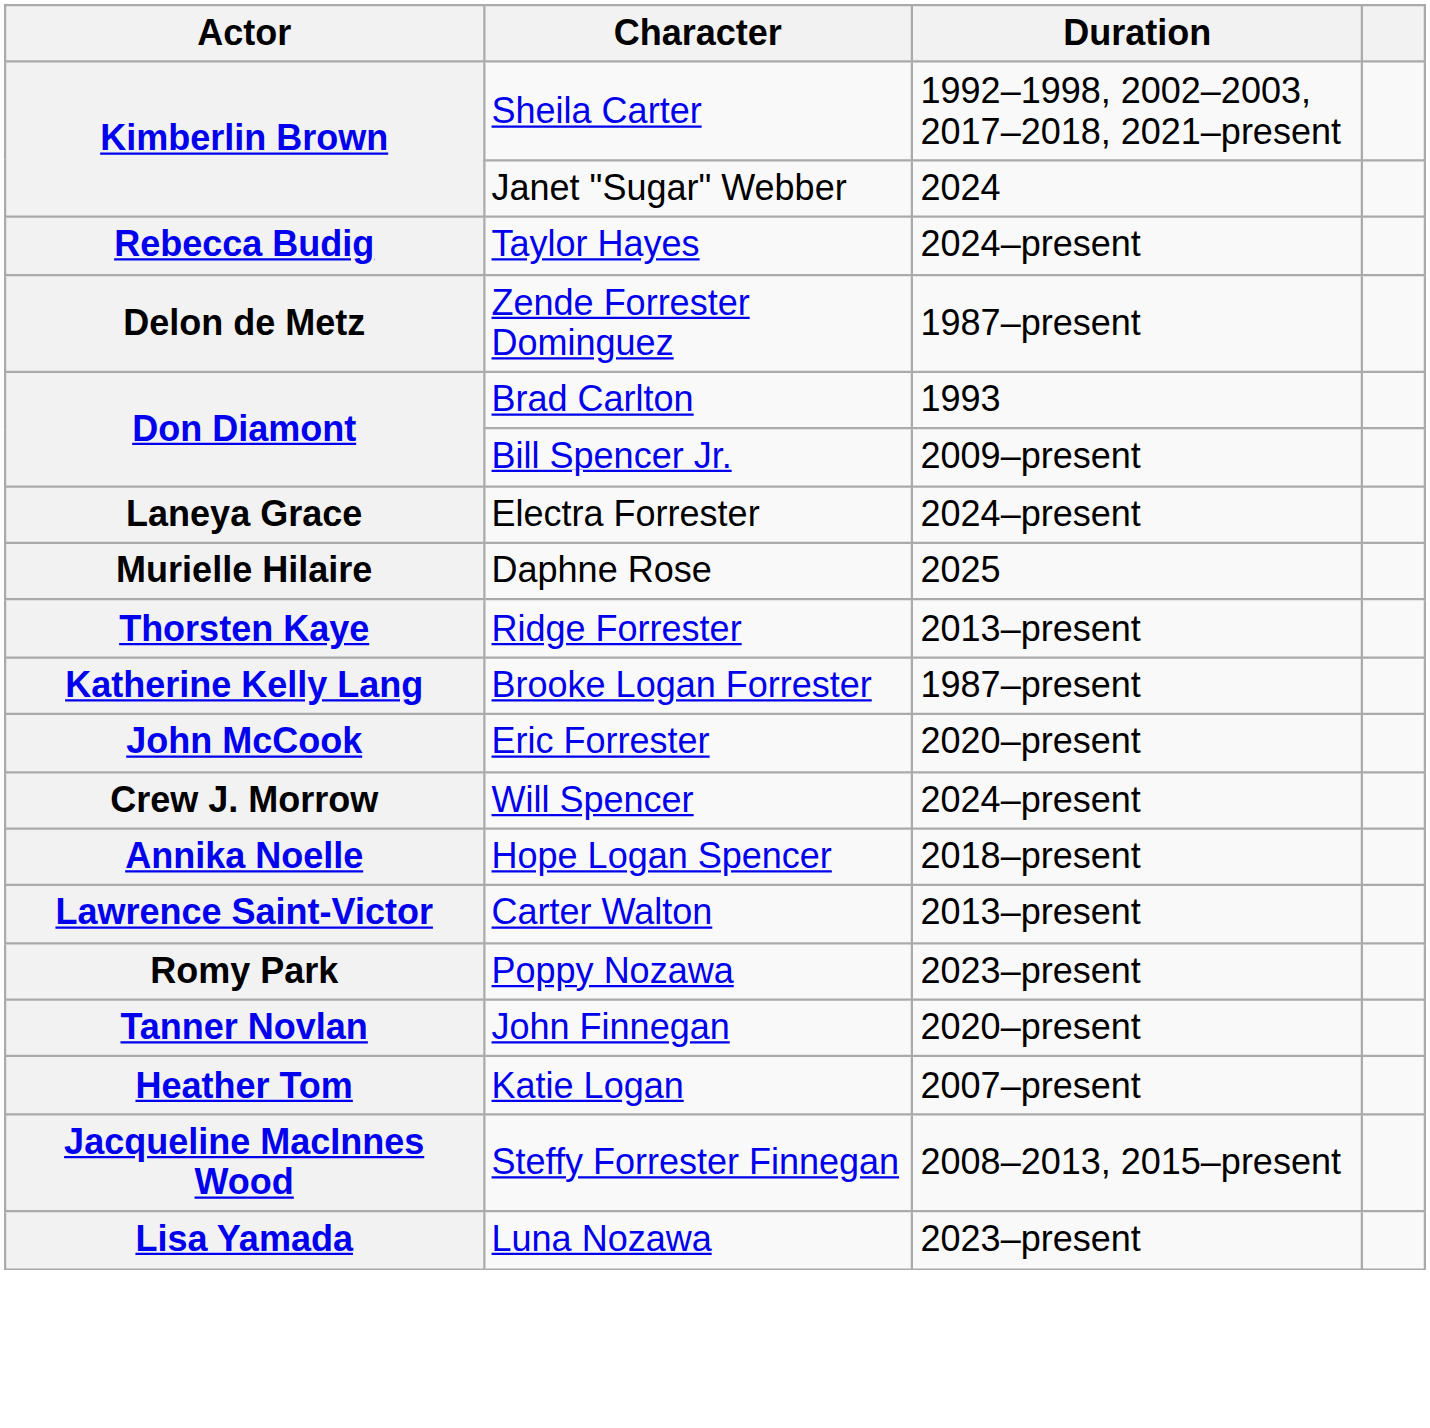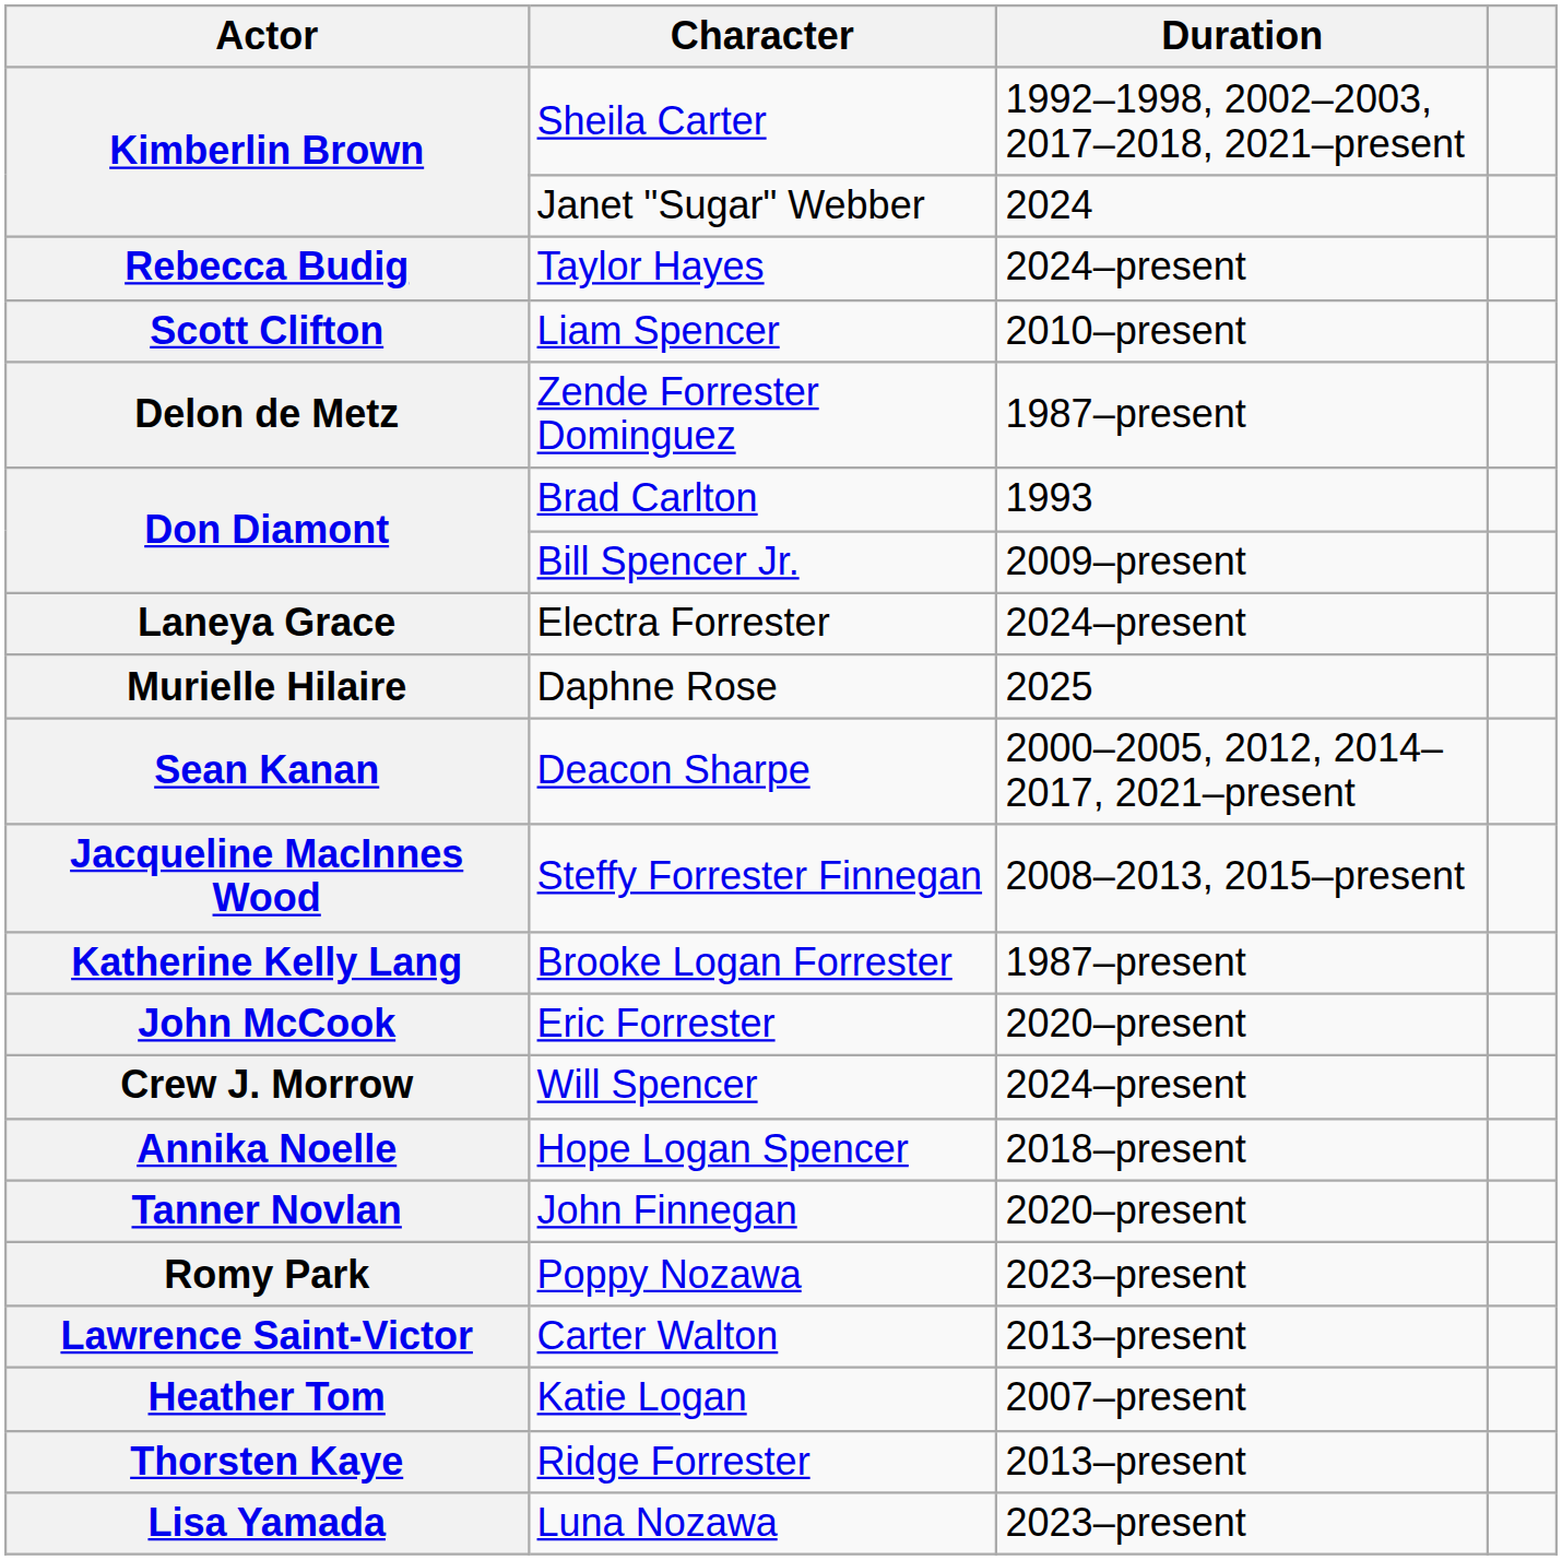 <table class="wikitable plainrowheaders unsortable" style="width:50%;">
 <tr>
 <th scope="col" style="width:35em;">Actor</th>
 <th scope="col" style="width:30em;">Character</th>
 <th scope="col" style="width:35em;">Duration</th>
 <th scope="col" style="width:5em;"><br></th>
 </tr>
 <tr>
 <th scope="row" rowspan="2"><a href='#'>Kimberlin Brown</a></th>
 <td><a href='#'>Sheila Carter</a></td>
 <td>1992–1998, 2002–2003, 2017–2018, 2021–present</td>
 <td style="text-align:center;"></td>
 </tr>
 <tr>
 <td>Janet "Sugar" Webber</td>
 <td>2024</td>
 <td style="text-align:center;"></td>
 </tr>
 <tr>
 <th scope="row"><a href='#'>Rebecca Budig</a></th>
 <td><a href='#'>Taylor Hayes</a></td>
 <td>2024–present</td>
+<td style="text-align:center;"></td>
+</tr>
+<tr>
+<th scope="row"><a href='#'>Scott Clifton</a></th>
+<td><a href='#'>Liam Spencer</a></td>
+<td>2010–present</td>
 <td style="text-align:center;"></td>
 </tr>
 <tr>
 <th scope="row">Delon de Metz</th>
 <td><a href='#'>Zende Forrester Dominguez</a></td>
 <td>1987–present</td>
 <td style="text-align:center;"></td>
 </tr>
 <tr>
 <th scope="row" rowspan="2"><a href='#'>Don Diamont</a></th>
 <td><a href='#'>Brad Carlton</a></td>
 <td>1993</td>
 <td style="text-align:center;"></td>
 </tr>
 <tr>
 <td><a href='#'>Bill Spencer Jr.</a></td>
 <td>2009–present</td>
 <td style="text-align:center;"></td>
 </tr>
 <tr>
 <th scope="row">Laneya Grace</th>
 <td>Electra Forrester</td>
 <td>2024–present</td>
 <td style="text-align:center;"></td>
 </tr>
 <tr>
 <th scope="row">Murielle Hilaire</th>
 <td>Daphne Rose</td>
 <td>2025</td>
 <td style="text-align:center;"></td>
 </tr>
 <tr>
-<th scope="row"><a href='#'>Thorsten Kaye</a></th>
-<td><a href='#'>Ridge Forrester</a></td>
-<td>2013–present</td>
+<th scope="row"><a href='#'>Sean Kanan</a></th>
+<td><a href='#'>Deacon Sharpe</a></td>
+<td>2000–2005, 2012, 2014–2017, 2021–present</td>
+<td style="text-align:center;"></td>
+</tr>
+<tr>
+<th scope="row"><a href='#'>Jacqueline MacInnes Wood</a></th>
+<td><a href='#'>Steffy Forrester Finnegan</a></td>
+<td>2008–2013, 2015–present</td>
 <td style="text-align:center;"></td>
 </tr>
 <tr>
 <th scope="row"><a href='#'>Katherine Kelly Lang</a></th>
 <td><a href='#'>Brooke Logan Forrester</a></td>
 <td>1987–present</td>
 <td style="text-align:center;"></td>
 </tr>
 <tr>
 <th scope="row"><a href='#'>John McCook</a></th>
 <td><a href='#'>Eric Forrester</a></td>
 <td>2020–present</td>
 <td style="text-align:center;"></td>
 </tr>
 <tr>
 <th scope="row">Crew J. Morrow</th>
 <td><a href='#'>Will Spencer</a></td>
 <td>2024–present</td>
 <td style="text-align:center;"></td>
 </tr>
 <tr>
 <th scope="row"><a href='#'>Annika Noelle</a></th>
 <td><a href='#'>Hope Logan Spencer</a></td>
 <td>2018–present</td>
 <td style="text-align:center;"></td>
 </tr>
 <tr>
-<th scope="row"><a href='#'>Lawrence Saint-Victor</a></th>
-<td><a href='#'>Carter Walton</a></td>
-<td>2013–present</td>
+<th scope="row"><a href='#'>Tanner Novlan</a></th>
+<td><a href='#'>John Finnegan</a></td>
+<td>2020–present</td>
 <td style="text-align:center;"></td>
 </tr>
 <tr>
 <th scope="row">Romy Park</th>
 <td><a href='#'>Poppy Nozawa</a></td>
 <td>2023–present</td>
 <td style="text-align:center;"></td>
 </tr>
 <tr>
-<th scope="row"><a href='#'>Tanner Novlan</a></th>
-<td><a href='#'>John Finnegan</a></td>
-<td>2020–present</td>
+<th scope="row"><a href='#'>Lawrence Saint-Victor</a></th>
+<td><a href='#'>Carter Walton</a></td>
+<td>2013–present</td>
 <td style="text-align:center;"></td>
 </tr>
 <tr>
 <th scope="row"><a href='#'>Heather Tom</a></th>
 <td><a href='#'>Katie Logan</a></td>
 <td>2007–present</td>
 <td style="text-align:center;"></td>
 </tr>
 <tr>
-<th scope="row"><a href='#'>Jacqueline MacInnes Wood</a></th>
-<td><a href='#'>Steffy Forrester Finnegan</a></td>
-<td>2008–2013, 2015–present</td>
+<th scope="row"><a href='#'>Thorsten Kaye</a></th>
+<td><a href='#'>Ridge Forrester</a></td>
+<td>2013–present</td>
 <td style="text-align:center;"></td>
 </tr>
 <tr>
 <th scope="row"><a href='#'>Lisa Yamada</a></th>
 <td><a href='#'>Luna Nozawa</a></td>
 <td>2023–present</td>
 <td style="text-align:center;"><br></td>
 </tr>
 </table>
